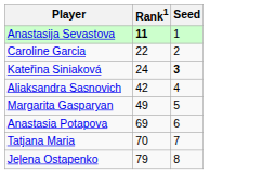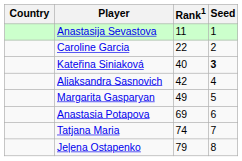 <table class="sortable wikitable">
 <tr>
+<th style="width:70px;">Country</th>
 <th style="width:175px;">Player</th>
 <th>Rank<sup>1</sup></th>
 <th>Seed</th>
 </tr>
 <tr style="background:#cfc;">
+<td></td>
 <td><a href='#'>Anastasija Sevastova</a></td>
-<td><strong>11</strong></td>
+<td>11</td>
 <td>1</td>
 </tr>
 <tr>
+<td></td>
 <td><a href='#'>Caroline Garcia</a></td>
 <td>22</td>
 <td>2</td>
 </tr>
 <tr>
+<td></td>
 <td><a href='#'>Kateřina Siniaková</a></td>
-<td>24</td>
+<td>40</td>
 <td><strong>3</strong></td>
 </tr>
 <tr>
+<td></td>
 <td><a href='#'>Aliaksandra Sasnovich</a></td>
 <td>42</td>
 <td>4</td>
 </tr>
 <tr>
+<td></td>
 <td><a href='#'>Margarita Gasparyan</a></td>
 <td>49</td>
 <td>5</td>
 </tr>
 <tr>
+<td></td>
 <td><a href='#'>Anastasia Potapova</a></td>
 <td>69</td>
 <td>6</td>
 </tr>
 <tr>
+<td></td>
 <td><a href='#'>Tatjana Maria</a></td>
-<td>70</td>
+<td>74</td>
 <td>7</td>
 </tr>
 <tr>
+<td></td>
 <td><a href='#'>Jeļena Ostapenko</a></td>
 <td>79</td>
 <td>8</td>
 </tr>
 </table>
